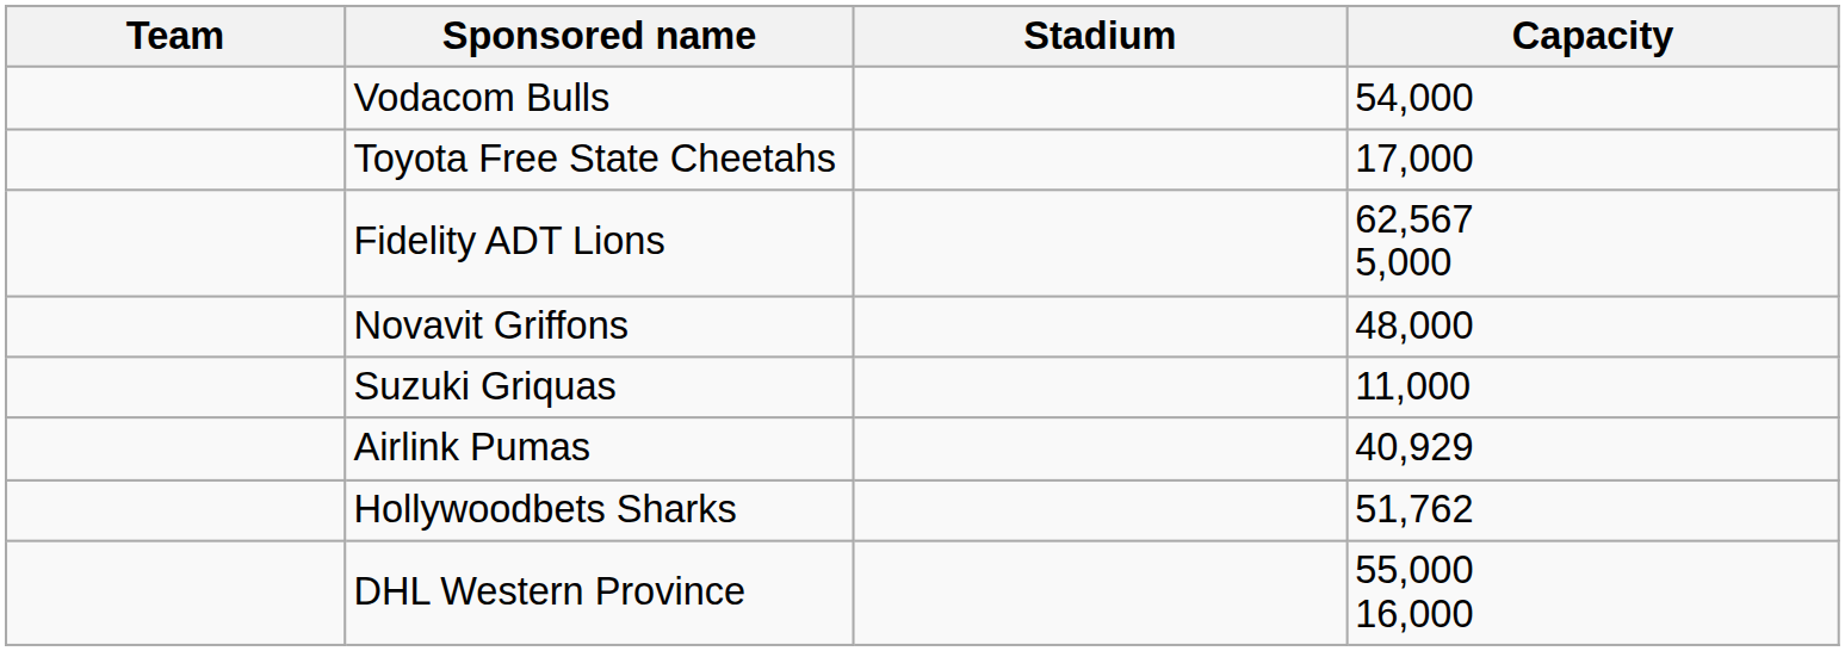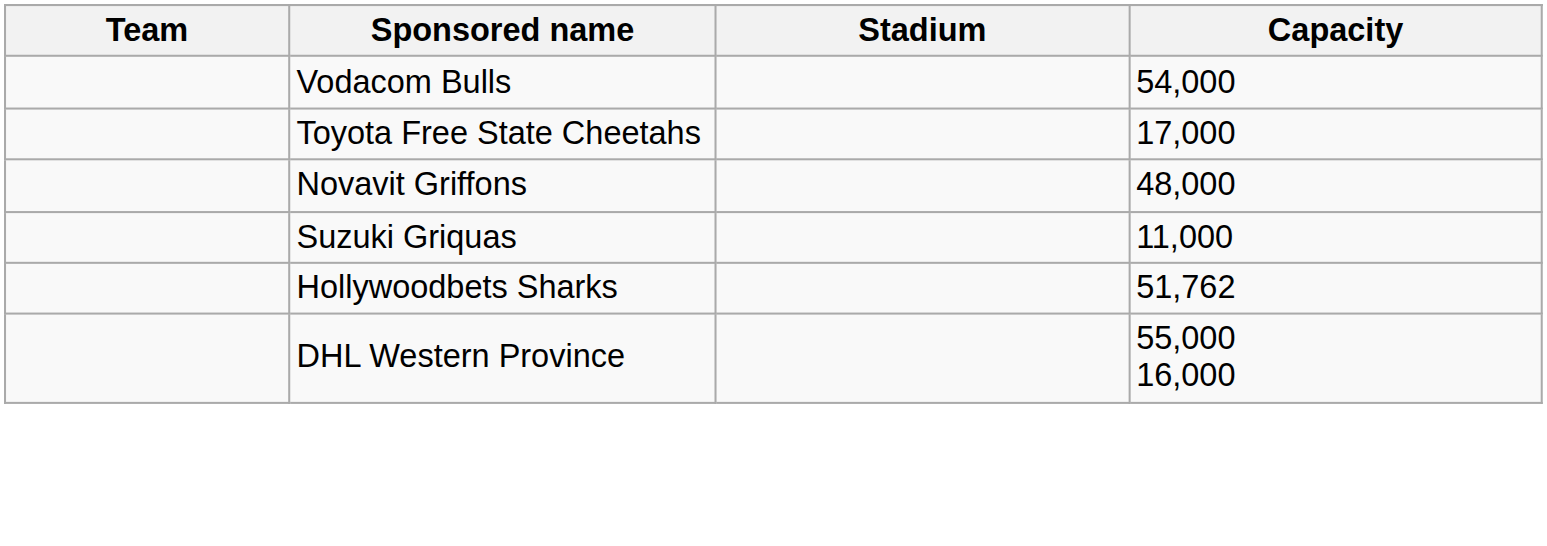 <table class="wikitable collapsible sortable" style="text-align:left; font-size:100%; max-width:60%;">
 <tr>
 </tr>
 <tr>
 <th style="width:9.5em;">Team</th>
 <th style="width:14em;">Sponsored name</th>
 <th style="width:14em;">Stadium</th>
 <th style="width:14em;">Capacity</th>
 </tr>
 <tr>
 <td></td>
 <td>Vodacom Bulls</td>
 <td></td>
 <td>54,000</td>
 </tr>
 <tr>
 <td></td>
 <td>Toyota Free State Cheetahs</td>
 <td></td>
 <td>17,000</td>
 </tr>
 <tr>
 <td></td>
-<td>Fidelity ADT Lions</td>
-<td> <br> </td>
-<td>62,567 <br> 5,000</td>
-</tr>
-<tr>
-<td></td>
 <td>Novavit Griffons</td>
 <td></td>
 <td>48,000</td>
 </tr>
 <tr>
 <td></td>
 <td>Suzuki Griquas</td>
 <td></td>
 <td>11,000</td>
-</tr>
-<tr>
-<td></td>
-<td>Airlink Pumas</td>
-<td></td>
-<td>40,929</td>
 </tr>
 <tr>
 <td></td>
 <td>Hollywoodbets Sharks</td>
 <td></td>
 <td>51,762</td>
 </tr>
 <tr>
 <td></td>
 <td>DHL Western Province</td>
 <td> <br> </td>
 <td>55,000 <br> 16,000</td>
 </tr>
 </table>
